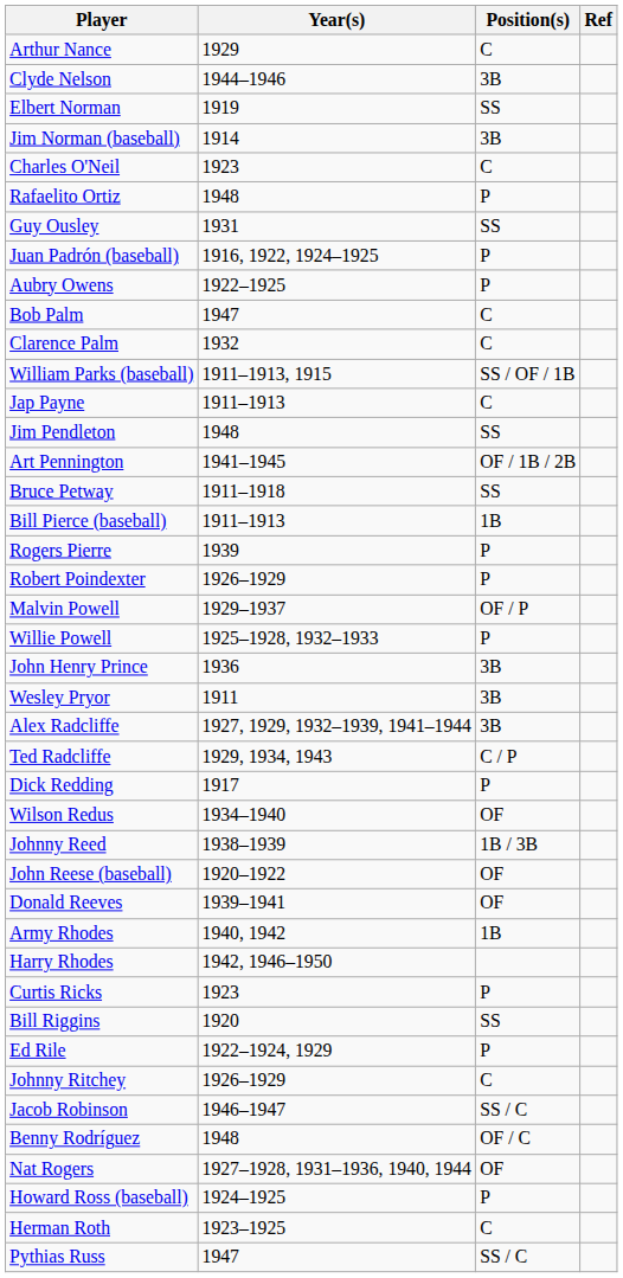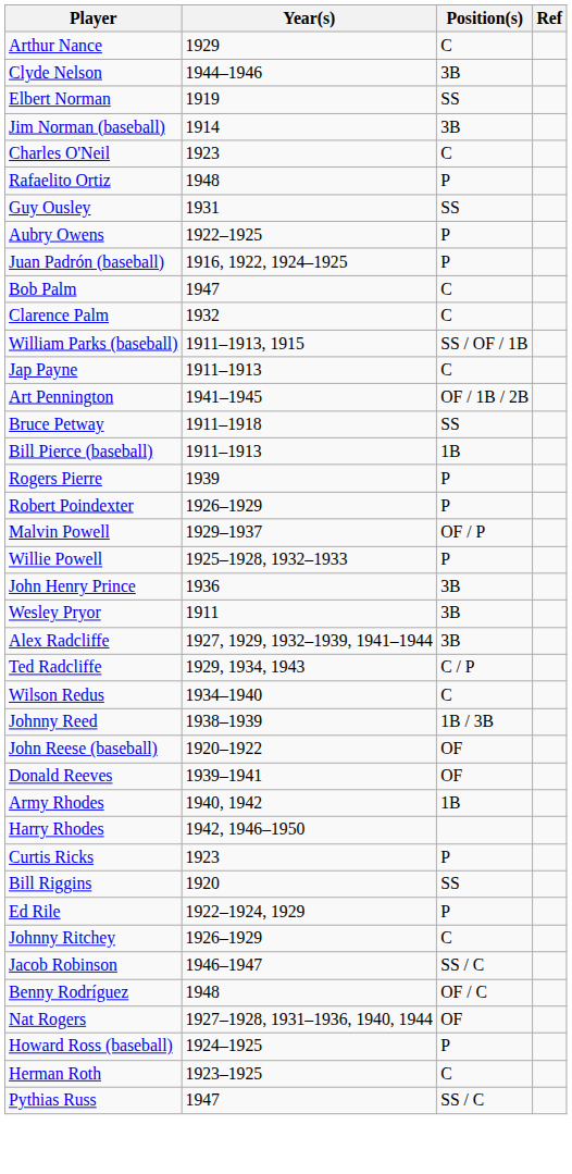 <table class="wikitable">
 <tr>
 <th>Player</th>
 <th>Year(s)</th>
 <th>Position(s)</th>
 <th>Ref</th>
 </tr>
 <tr>
 <td><a href='#'>Arthur Nance</a></td>
 <td>1929</td>
 <td>C</td>
 <td></td>
 </tr>
 <tr>
 <td><a href='#'>Clyde Nelson</a></td>
 <td>1944–1946</td>
 <td>3B</td>
 <td></td>
 </tr>
 <tr>
 <td><a href='#'>Elbert Norman</a></td>
 <td>1919</td>
 <td>SS</td>
 <td></td>
 </tr>
 <tr>
 <td><a href='#'>Jim Norman (baseball)</a></td>
 <td>1914</td>
 <td>3B</td>
 <td></td>
 </tr>
 <tr>
 <td><a href='#'>Charles O'Neil</a></td>
 <td>1923</td>
 <td>C</td>
 <td></td>
 </tr>
 <tr>
 <td><a href='#'>Rafaelito Ortiz</a></td>
 <td>1948</td>
 <td>P</td>
 <td></td>
 </tr>
 <tr>
 <td><a href='#'>Guy Ousley</a></td>
 <td>1931</td>
 <td>SS</td>
 <td></td>
 </tr>
 <tr>
-<td><a href='#'>Juan Padrón (baseball)</a></td>
-<td>1916, 1922, 1924–1925</td>
+<td><a href='#'>Aubry Owens</a></td>
+<td>1922–1925</td>
 <td>P</td>
 <td></td>
 </tr>
 <tr>
-<td><a href='#'>Aubry Owens</a></td>
-<td>1922–1925</td>
+<td><a href='#'>Juan Padrón (baseball)</a></td>
+<td>1916, 1922, 1924–1925</td>
 <td>P</td>
 <td></td>
 </tr>
 <tr>
 <td><a href='#'>Bob Palm</a></td>
 <td>1947</td>
 <td>C</td>
 <td></td>
 </tr>
 <tr>
 <td><a href='#'>Clarence Palm</a></td>
 <td>1932</td>
 <td>C</td>
 <td></td>
 </tr>
 <tr>
 <td><a href='#'>William Parks (baseball)</a></td>
 <td>1911–1913, 1915</td>
 <td>SS / OF / 1B</td>
 <td></td>
 </tr>
 <tr>
 <td><a href='#'>Jap Payne</a></td>
 <td>1911–1913</td>
 <td>C</td>
-<td></td>
-</tr>
-<tr>
-<td><a href='#'>Jim Pendleton</a></td>
-<td>1948</td>
-<td>SS</td>
 <td></td>
 </tr>
 <tr>
 <td><a href='#'>Art Pennington</a></td>
 <td>1941–1945</td>
 <td>OF / 1B / 2B</td>
 <td></td>
 </tr>
 <tr>
 <td><a href='#'>Bruce Petway</a></td>
 <td>1911–1918</td>
 <td>SS</td>
 <td></td>
 </tr>
 <tr>
 <td><a href='#'>Bill Pierce (baseball)</a></td>
 <td>1911–1913</td>
 <td>1B</td>
 <td></td>
 </tr>
 <tr>
 <td><a href='#'>Rogers Pierre</a></td>
 <td>1939</td>
 <td>P</td>
 <td></td>
 </tr>
 <tr>
 <td><a href='#'>Robert Poindexter</a></td>
 <td>1926–1929</td>
 <td>P</td>
 <td></td>
 </tr>
 <tr>
 <td><a href='#'>Malvin Powell</a></td>
 <td>1929–1937</td>
 <td>OF / P</td>
 <td></td>
 </tr>
 <tr>
 <td><a href='#'>Willie Powell</a></td>
 <td>1925–1928, 1932–1933</td>
 <td>P</td>
 <td></td>
 </tr>
 <tr>
 <td><a href='#'>John Henry Prince</a></td>
 <td>1936</td>
 <td>3B</td>
 <td></td>
 </tr>
 <tr>
 <td><a href='#'>Wesley Pryor</a></td>
 <td>1911</td>
 <td>3B</td>
 <td></td>
 </tr>
 <tr>
 <td><a href='#'>Alex Radcliffe</a></td>
 <td>1927, 1929, 1932–1939, 1941–1944</td>
 <td>3B</td>
 <td></td>
 </tr>
 <tr>
 <td><a href='#'>Ted Radcliffe</a></td>
 <td>1929, 1934, 1943</td>
 <td>C / P</td>
 <td></td>
 </tr>
 <tr>
-<td><a href='#'>Dick Redding</a></td>
-<td>1917</td>
-<td>P</td>
-<td></td>
-</tr>
-<tr>
 <td><a href='#'>Wilson Redus</a></td>
 <td>1934–1940</td>
-<td>OF</td>
+<td>C</td>
 <td></td>
 </tr>
 <tr>
 <td><a href='#'>Johnny Reed</a></td>
 <td>1938–1939</td>
 <td>1B / 3B</td>
 <td></td>
 </tr>
 <tr>
 <td><a href='#'>John Reese (baseball)</a></td>
 <td>1920–1922</td>
 <td>OF</td>
 <td></td>
 </tr>
 <tr>
 <td><a href='#'>Donald Reeves</a></td>
 <td>1939–1941</td>
 <td>OF</td>
 <td></td>
 </tr>
 <tr>
 <td><a href='#'>Army Rhodes</a></td>
 <td>1940, 1942</td>
 <td>1B</td>
 <td></td>
 </tr>
 <tr>
 <td><a href='#'>Harry Rhodes</a></td>
 <td>1942, 1946–1950</td>
 <td></td>
 <td></td>
 </tr>
 <tr>
 <td><a href='#'>Curtis Ricks</a></td>
 <td>1923</td>
 <td>P</td>
 <td></td>
 </tr>
 <tr>
 <td><a href='#'>Bill Riggins</a></td>
 <td>1920</td>
 <td>SS</td>
 <td></td>
 </tr>
 <tr>
 <td><a href='#'>Ed Rile</a></td>
 <td>1922–1924, 1929</td>
 <td>P</td>
 <td></td>
 </tr>
 <tr>
 <td><a href='#'>Johnny Ritchey</a></td>
 <td>1926–1929</td>
 <td>C</td>
 <td></td>
 </tr>
 <tr>
 <td><a href='#'>Jacob Robinson</a></td>
 <td>1946–1947</td>
 <td>SS / C</td>
 <td></td>
 </tr>
 <tr>
 <td><a href='#'>Benny Rodríguez</a></td>
 <td>1948</td>
 <td>OF / C</td>
 <td></td>
 </tr>
 <tr>
 <td><a href='#'>Nat Rogers</a></td>
 <td>1927–1928, 1931–1936, 1940, 1944</td>
 <td>OF</td>
 <td></td>
 </tr>
 <tr>
 <td><a href='#'>Howard Ross (baseball)</a></td>
 <td>1924–1925</td>
 <td>P</td>
 <td></td>
 </tr>
 <tr>
 <td><a href='#'>Herman Roth</a></td>
 <td>1923–1925</td>
 <td>C</td>
 <td></td>
 </tr>
 <tr>
 <td><a href='#'>Pythias Russ</a></td>
 <td>1947</td>
 <td>SS / C</td>
 <td></td>
 </tr>
 </table>
